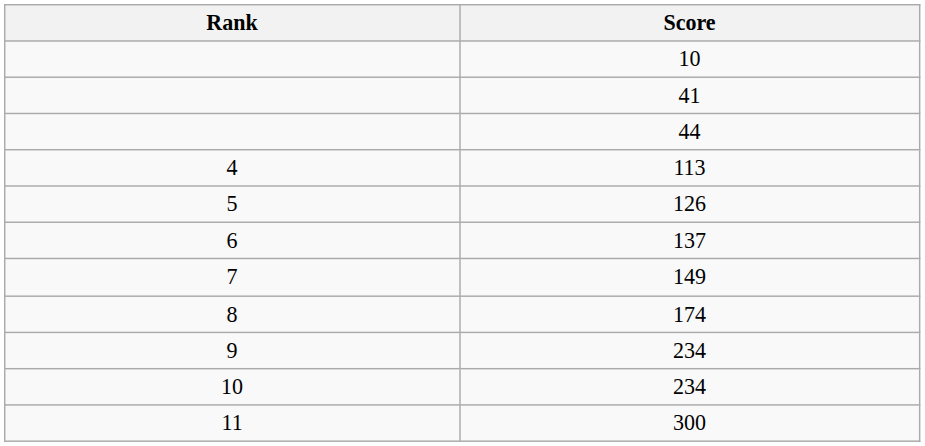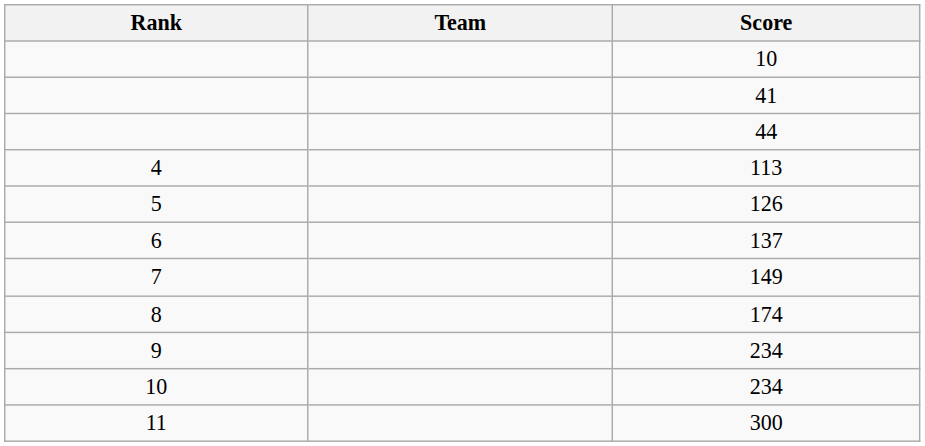 <table class="wikitable sortable" style=" text-align:center; font-size:95%;" width="50%">
 <tr>
 <th>Rank</th>
+<th>Team</th>
 <th>Score</th>
 </tr>
 <tr>
 <td align=center></td>
+<td align=left></td>
 <td>10</td>
 </tr>
 <tr>
 <td align=center></td>
+<td align=left></td>
 <td>41</td>
 </tr>
 <tr>
 <td align=center></td>
+<td align=left></td>
 <td>44</td>
 </tr>
 <tr>
 <td>4</td>
+<td align=left></td>
 <td>113</td>
 </tr>
 <tr>
 <td>5</td>
+<td align=left></td>
 <td>126</td>
 </tr>
 <tr>
 <td>6</td>
+<td align=left></td>
 <td>137</td>
 </tr>
 <tr>
 <td>7</td>
+<td align=left></td>
 <td>149</td>
 </tr>
 <tr>
 <td>8</td>
+<td align=left></td>
 <td>174</td>
 </tr>
 <tr>
 <td>9</td>
+<td align=left></td>
 <td>234</td>
 </tr>
 <tr>
 <td>10</td>
+<td align=left></td>
 <td>234</td>
 </tr>
 <tr>
 <td>11</td>
+<td align=left></td>
 <td>300</td>
 </tr>
 </table>
